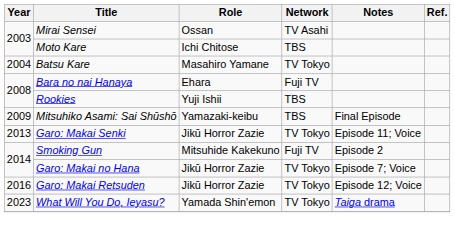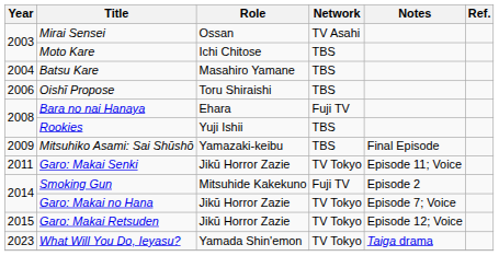 <table class="wikitable">
 <tr>
 <th>Year</th>
 <th>Title</th>
 <th>Role</th>
 <th>Network</th>
 <th>Notes</th>
 <th>Ref.</th>
 </tr>
 <tr>
 <td rowspan="2">2003</td>
 <td><em>Mirai Sensei</em></td>
 <td>Ossan</td>
 <td>TV Asahi</td>
 <td></td>
 <td></td>
 </tr>
 <tr>
 <td><em>Moto Kare</em></td>
 <td>Ichi Chitose</td>
 <td>TBS</td>
 <td></td>
 <td></td>
 </tr>
 <tr>
 <td>2004</td>
 <td><em>Batsu Kare</em></td>
 <td>Masahiro Yamane</td>
-<td>TV Tokyo</td>
+<td>TBS</td>
+<td></td>
+<td></td>
+</tr>
+<tr>
+<td>2006</td>
+<td><em>Oishī Propose</em></td>
+<td>Toru Shiraishi</td>
+<td>TBS</td>
 <td></td>
 <td></td>
 </tr>
 <tr>
 <td rowspan="2">2008</td>
 <td><em><a href='#'>Bara no nai Hanaya</a></em></td>
 <td>Ehara</td>
 <td>Fuji TV</td>
 <td></td>
 <td></td>
 </tr>
 <tr>
 <td><em><a href='#'>Rookies</a></em></td>
 <td>Yuji Ishii</td>
 <td>TBS</td>
 <td></td>
 <td></td>
 </tr>
 <tr>
 <td>2009</td>
 <td><em>Mitsuhiko Asami: Sai Shūshō</em></td>
 <td>Yamazaki-keibu</td>
 <td>TBS</td>
 <td>Final Episode</td>
 <td></td>
 </tr>
 <tr>
-<td>2013</td>
+<td>2011</td>
 <td><em><a href='#'>Garo: Makai Senki</a></em></td>
 <td>Jikū Horror Zazie</td>
 <td>TV Tokyo</td>
 <td>Episode 11; Voice</td>
 <td></td>
 </tr>
 <tr>
 <td rowspan="2">2014</td>
 <td><em><a href='#'>Smoking Gun</a></em></td>
 <td>Mitsuhide Kakekuno</td>
 <td>Fuji TV</td>
 <td>Episode 2</td>
 <td></td>
 </tr>
 <tr>
 <td><em><a href='#'>Garo: Makai no Hana</a></em></td>
 <td>Jikū Horror Zazie</td>
 <td>TV Tokyo</td>
 <td>Episode 7; Voice</td>
 <td></td>
 </tr>
 <tr>
-<td>2016</td>
+<td>2015</td>
 <td><em><a href='#'>Garo: Makai Retsuden</a></em></td>
 <td>Jikū Horror Zazie</td>
 <td>TV Tokyo</td>
 <td>Episode 12; Voice</td>
 <td></td>
 </tr>
 <tr>
 <td>2023</td>
 <td><em><a href='#'>What Will You Do, Ieyasu?</a></em></td>
 <td>Yamada Shin'emon</td>
 <td>TV Tokyo</td>
 <td><a href='#'><em>Taiga</em> drama</a></td>
 <td></td>
 </tr>
 <tr>
 </tr>
 </table>
